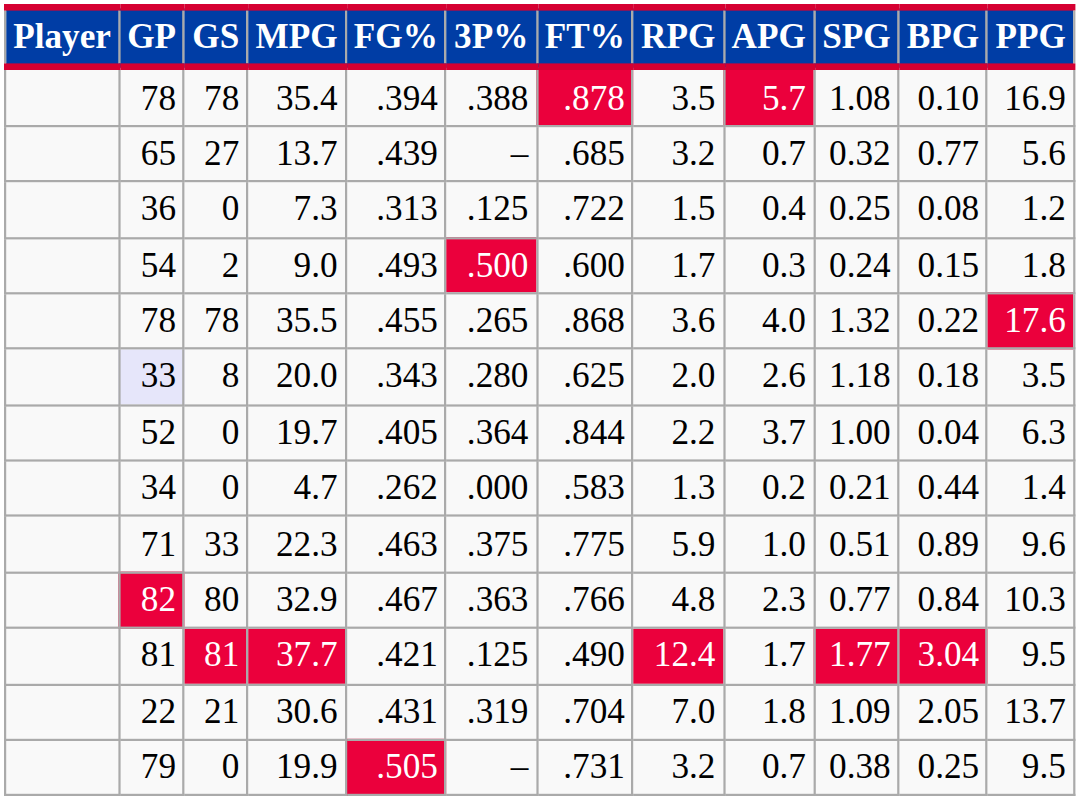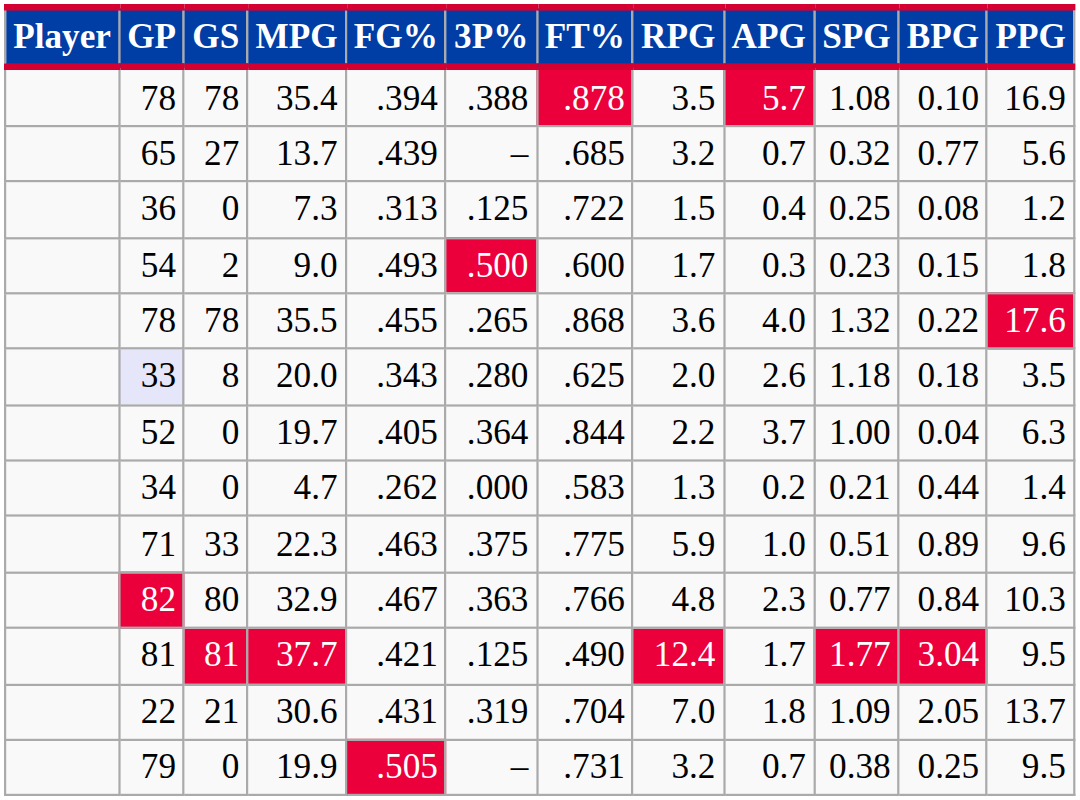 <table class="wikitable sortable" style="text-align:right;">
 <tr>
 <th style="background:#003DA5; color:#FFFFFF; border-top:#D50032 3px solid; border-bottom:#D50032 3px solid;">Player</th>
 <th style="background:#003DA5; color:#FFFFFF; border-top:#D50032 3px solid; border-bottom:#D50032 3px solid;">GP</th>
 <th style="background:#003DA5; color:#FFFFFF; border-top:#D50032 3px solid; border-bottom:#D50032 3px solid;">GS</th>
 <th style="background:#003DA5; color:#FFFFFF; border-top:#D50032 3px solid; border-bottom:#D50032 3px solid;">MPG</th>
 <th style="background:#003DA5; color:#FFFFFF; border-top:#D50032 3px solid; border-bottom:#D50032 3px solid;">FG%</th>
 <th style="background:#003DA5; color:#FFFFFF; border-top:#D50032 3px solid; border-bottom:#D50032 3px solid;">3P%</th>
 <th style="background:#003DA5; color:#FFFFFF; border-top:#D50032 3px solid; border-bottom:#D50032 3px solid;">FT%</th>
 <th style="background:#003DA5; color:#FFFFFF; border-top:#D50032 3px solid; border-bottom:#D50032 3px solid;">RPG</th>
 <th style="background:#003DA5; color:#FFFFFF; border-top:#D50032 3px solid; border-bottom:#D50032 3px solid;">APG</th>
 <th style="background:#003DA5; color:#FFFFFF; border-top:#D50032 3px solid; border-bottom:#D50032 3px solid;">SPG</th>
 <th style="background:#003DA5; color:#FFFFFF; border-top:#D50032 3px solid; border-bottom:#D50032 3px solid;">BPG</th>
 <th style="background:#003DA5; color:#FFFFFF; border-top:#D50032 3px solid; border-bottom:#D50032 3px solid;">PPG</th>
 </tr>
 <tr>
 <td></td>
 <td>78</td>
 <td>78</td>
 <td>35.4</td>
 <td>.394</td>
 <td>.388</td>
 <td style="background:#eb003c;color:white;">.878</td>
 <td>3.5</td>
 <td style="background:#eb003c;color:white;">5.7</td>
 <td>1.08</td>
 <td>0.10</td>
 <td>16.9</td>
 </tr>
 <tr>
 <td></td>
 <td>65</td>
 <td>27</td>
 <td>13.7</td>
 <td>.439</td>
 <td>–</td>
 <td>.685</td>
 <td>3.2</td>
 <td>0.7</td>
 <td>0.32</td>
 <td>0.77</td>
 <td>5.6</td>
 </tr>
 <tr>
 <td></td>
 <td>36</td>
 <td>0</td>
 <td>7.3</td>
 <td>.313</td>
 <td>.125</td>
 <td>.722</td>
 <td>1.5</td>
 <td>0.4</td>
 <td>0.25</td>
 <td>0.08</td>
 <td>1.2</td>
 </tr>
 <tr>
 <td></td>
 <td>54</td>
 <td>2</td>
 <td>9.0</td>
 <td>.493</td>
 <td style="background:#eb003c;color:white;">.500</td>
 <td>.600</td>
 <td>1.7</td>
 <td>0.3</td>
-<td>0.24</td>
+<td>0.23</td>
 <td>0.15</td>
 <td>1.8</td>
 </tr>
 <tr>
 <td></td>
 <td>78</td>
 <td>78</td>
 <td>35.5</td>
 <td>.455</td>
 <td>.265</td>
 <td>.868</td>
 <td>3.6</td>
 <td>4.0</td>
 <td>1.32</td>
 <td>0.22</td>
 <td style="background:#eb003c;color:white;">17.6</td>
 </tr>
 <tr>
 <td></td>
 <td style="background: lavender;">33</td>
 <td>8</td>
 <td>20.0</td>
 <td>.343</td>
 <td>.280</td>
 <td>.625</td>
 <td>2.0</td>
 <td>2.6</td>
 <td>1.18</td>
 <td>0.18</td>
 <td>3.5</td>
 </tr>
 <tr>
 <td></td>
 <td>52</td>
 <td>0</td>
 <td>19.7</td>
 <td>.405</td>
 <td>.364</td>
 <td>.844</td>
 <td>2.2</td>
 <td>3.7</td>
 <td>1.00</td>
 <td>0.04</td>
 <td>6.3</td>
 </tr>
 <tr>
 <td></td>
 <td>34</td>
 <td>0</td>
 <td>4.7</td>
 <td>.262</td>
 <td>.000</td>
 <td>.583</td>
 <td>1.3</td>
 <td>0.2</td>
 <td>0.21</td>
 <td>0.44</td>
 <td>1.4</td>
 </tr>
 <tr>
 <td></td>
 <td>71</td>
 <td>33</td>
 <td>22.3</td>
 <td>.463</td>
 <td>.375</td>
 <td>.775</td>
 <td>5.9</td>
 <td>1.0</td>
 <td>0.51</td>
 <td>0.89</td>
 <td>9.6</td>
 </tr>
 <tr>
 <td></td>
 <td style="background:#eb003c;color:white;">82</td>
 <td>80</td>
 <td>32.9</td>
 <td>.467</td>
 <td>.363</td>
 <td>.766</td>
 <td>4.8</td>
 <td>2.3</td>
 <td>0.77</td>
 <td>0.84</td>
 <td>10.3</td>
 </tr>
 <tr>
 <td></td>
 <td>81</td>
 <td style="background:#eb003c;color:white;">81</td>
 <td style="background:#eb003c;color:white;">37.7</td>
 <td>.421</td>
 <td>.125</td>
 <td>.490</td>
 <td style="background:#eb003c;color:white;">12.4</td>
 <td>1.7</td>
 <td style="background:#eb003c;color:white;">1.77</td>
 <td style="background:#eb003c;color:white;">3.04</td>
 <td>9.5</td>
 </tr>
 <tr>
 <td></td>
 <td>22</td>
 <td>21</td>
 <td>30.6</td>
 <td>.431</td>
 <td>.319</td>
 <td>.704</td>
 <td>7.0</td>
 <td>1.8</td>
 <td>1.09</td>
 <td>2.05</td>
 <td>13.7</td>
 </tr>
 <tr>
 <td></td>
 <td>79</td>
 <td>0</td>
 <td>19.9</td>
 <td style="background:#eb003c;color:white;">.505</td>
 <td>–</td>
 <td>.731</td>
 <td>3.2</td>
 <td>0.7</td>
 <td>0.38</td>
 <td>0.25</td>
 <td>9.5</td>
 </tr>
 </table>
